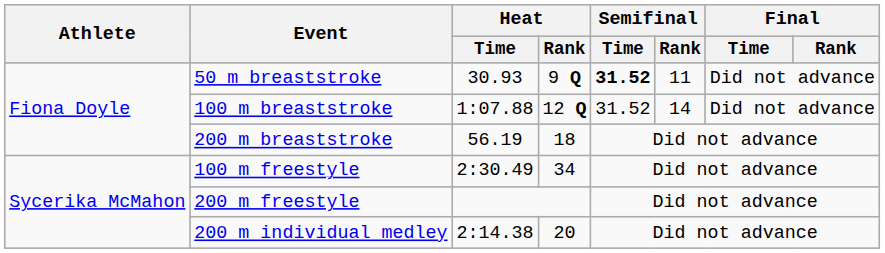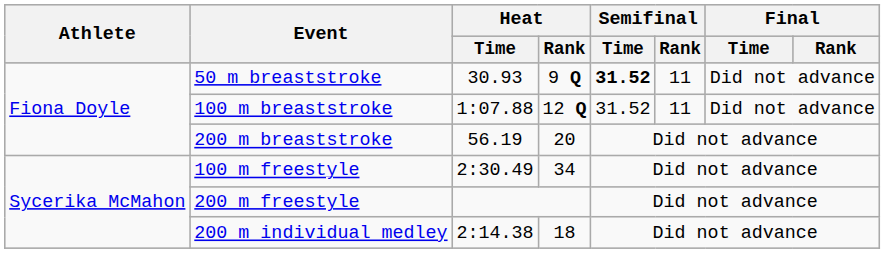 <table class=wikitable style="font-size:90%">
 <tr>
 <th rowspan="2">Athlete</th>
 <th rowspan="2">Event</th>
 <th colspan="2">Heat</th>
 <th colspan="2">Semifinal</th>
 <th colspan="2">Final</th>
 </tr>
 <tr style="font-size:95%">
 <th>Time</th>
 <th>Rank</th>
 <th>Time</th>
 <th>Rank</th>
 <th>Time</th>
 <th>Rank</th>
 </tr>
 <tr align=center>
 <td align=left rowspan=3><a href='#'>Fiona Doyle</a></td>
 <td align=left><a href='#'>50 m breaststroke</a></td>
 <td>30.93</td>
 <td>9 <strong>Q</strong></td>
 <td><strong>31.52</strong></td>
 <td>11</td>
 <td colspan=2>Did not advance</td>
 </tr>
 <tr align=center>
 <td align=left><a href='#'>100 m breaststroke</a></td>
 <td>1:07.88</td>
 <td>12 <strong>Q</strong></td>
 <td>31.52</td>
-<td>14</td>
+<td>11</td>
 <td colspan=2>Did not advance</td>
 </tr>
 <tr align=center>
 <td align=left><a href='#'>200 m breaststroke</a></td>
 <td>56.19</td>
-<td>18</td>
+<td>20</td>
 <td colspan=4>Did not advance</td>
 </tr>
 <tr align=center>
 <td align=left rowspan=3><a href='#'>Sycerika McMahon</a></td>
 <td align=left><a href='#'>100 m freestyle</a></td>
 <td>2:30.49</td>
 <td>34</td>
 <td colspan=4>Did not advance</td>
 </tr>
 <tr align=center>
 <td align=left><a href='#'>200 m freestyle</a></td>
 <td colspan=2></td>
 <td colspan=4>Did not advance</td>
 </tr>
 <tr align=center>
 <td align=left><a href='#'>200 m individual medley</a></td>
 <td>2:14.38</td>
-<td>20</td>
+<td>18</td>
 <td colspan=4>Did not advance</td>
 </tr>
 </table>
